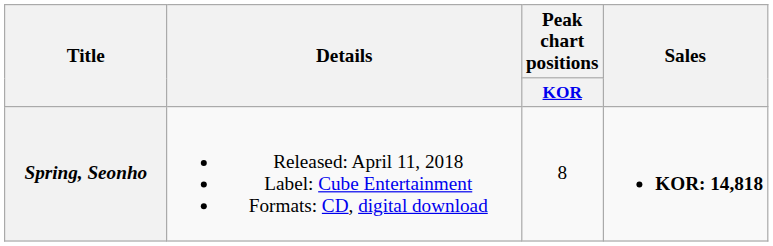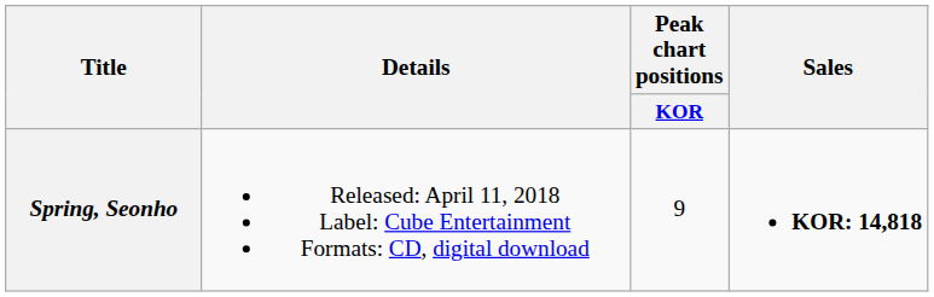 <table class="wikitable plainrowheaders" style="text-align:center;">
 <tr>
 <th scope="col" rowspan="2" style="width:8em;">Title</th>
 <th scope="col" rowspan="2" style="width:18em;">Details</th>
 <th scope="col" colspan="1">Peak chart positions</th>
 <th scope="col" rowspan="2">Sales</th>
 </tr>
 <tr>
 <th scope="col" style="width:3em;font-size:90%;"><a href='#'>KOR</a><br></th>
 </tr>
 <tr>
 <th scope="row"><em>Spring, Seonho</em></th>
 <td><br><ul><li>Released: April 11, 2018</li><li>Label: <a href='#'>Cube Entertainment</a></li><li>Formats: <a href='#'>CD</a>, <a href='#'>digital download</a></li></ul></td>
-<td>8</td>
+<td>9</td>
 <td><strong><br><ul><li>KOR: 14,818</li></ul></strong></td>
 </tr>
 </table>
